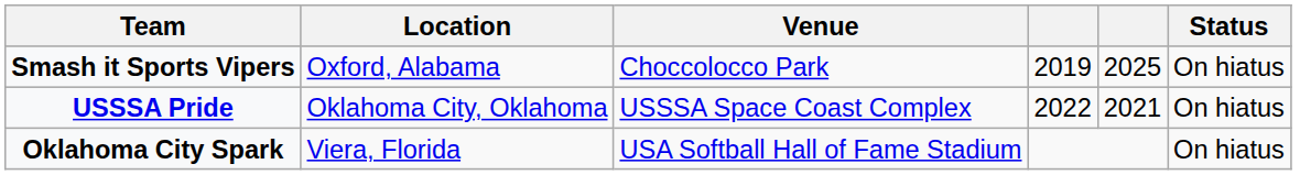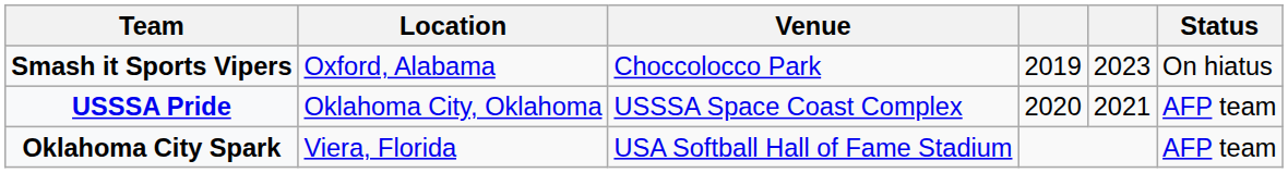 <table class="wikitable sortable plainrowheaders" style="font-size:95%">
 <tr>
 <th scope="col">Team</th>
 <th scope="col" class="unsortable">Location</th>
 <th scope="col" class="unsortable">Venue</th>
 <th scope="col"></th>
 <th scope="col"></th>
 <th scope="col">Status</th>
 </tr>
 <tr>
 <th scope="row" style="background:#f8f9fa"><strong>Smash it Sports Vipers</strong></th>
 <td><a href='#'>Oxford, Alabama</a></td>
 <td><a href='#'>Choccolocco Park</a></td>
 <td>2019</td>
-<td>2025</td>
+<td>2023</td>
 <td>On hiatus</td>
 </tr>
 <tr>
 <th scope="row" style="background:#f8f9fa"><strong><a href='#'>USSSA Pride</a></strong></th>
 <td><a href='#'>Oklahoma City, Oklahoma</a></td>
 <td><a href='#'>USSSA Space Coast Complex</a></td>
-<td>2022</td>
+<td>2020</td>
 <td>2021</td>
-<td>On hiatus</td>
+<td><a href='#'>AFP</a> team</td>
 </tr>
 <tr>
 <th scope="row" style="background:#f8f9fa"><strong>Oklahoma City Spark</strong></th>
 <td><a href='#'>Viera, Florida</a></td>
 <td><a href='#'>USA Softball Hall of Fame Stadium</a></td>
 <td colspan="2"></td>
-<td>On hiatus</td>
+<td><a href='#'>AFP</a> team</td>
 </tr>
 </table>
